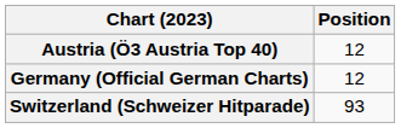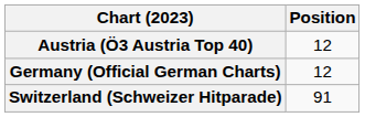 <table class="wikitable sortable plainrowheaders" style="text-align:center">
 <tr>
 <th scope="col">Chart (2023)</th>
 <th scope="col">Position</th>
 </tr>
 <tr>
 <th scope="row">Austria (Ö3 Austria Top 40)</th>
 <td>12</td>
 </tr>
 <tr>
 <th scope="row">Germany (Official German Charts)</th>
 <td>12</td>
 </tr>
 <tr>
 <th scope="row">Switzerland (Schweizer Hitparade)</th>
-<td>93</td>
+<td>91</td>
 </tr>
 </table>
